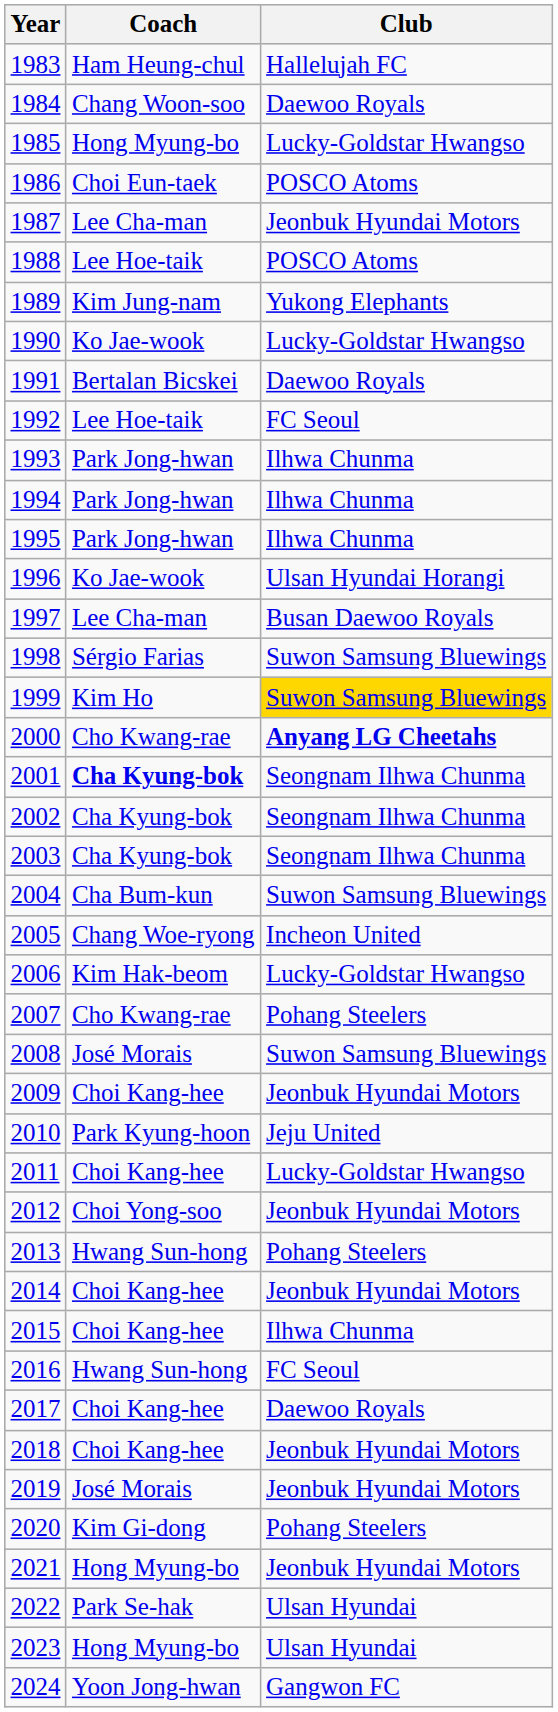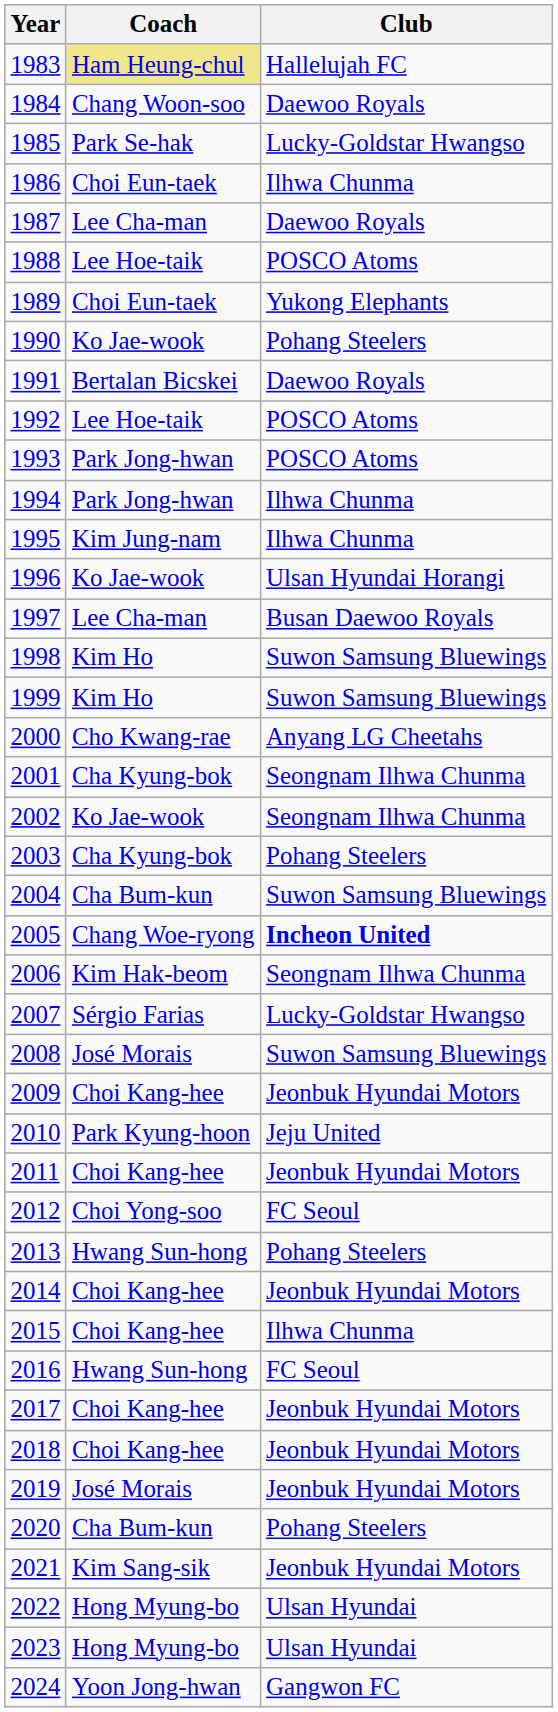 <table class="wikitable" border="1">
 <tr>
 <th>Year</th>
 <th>Coach</th>
 <th>Club</th>
 </tr>
 <tr>
 <td><a href='#'>1983</a></td>
-<td> <a href='#'>Ham Heung-chul</a></td>
+<td style="background: khaki;"> <a href='#'>Ham Heung-chul</a></td>
 <td><a href='#'>Hallelujah FC</a></td>
 </tr>
 <tr>
 <td><a href='#'>1984</a></td>
 <td> <a href='#'>Chang Woon-soo</a></td>
 <td><a href='#'>Daewoo Royals</a></td>
 </tr>
 <tr>
 <td><a href='#'>1985</a></td>
-<td> <a href='#'>Hong Myung-bo</a></td>
+<td> <a href='#'>Park Se-hak</a></td>
 <td><a href='#'>Lucky-Goldstar Hwangso</a></td>
 </tr>
 <tr>
 <td><a href='#'>1986</a></td>
 <td> <a href='#'>Choi Eun-taek</a></td>
-<td><a href='#'>POSCO Atoms</a></td>
+<td><a href='#'>Ilhwa Chunma</a></td>
 </tr>
 <tr>
 <td><a href='#'>1987</a></td>
 <td> <a href='#'>Lee Cha-man</a></td>
-<td><a href='#'>Jeonbuk Hyundai Motors</a></td>
+<td><a href='#'>Daewoo Royals</a></td>
 </tr>
 <tr>
 <td><a href='#'>1988</a></td>
 <td> <a href='#'>Lee Hoe-taik</a></td>
 <td><a href='#'>POSCO Atoms</a></td>
 </tr>
 <tr>
 <td><a href='#'>1989</a></td>
-<td> <a href='#'>Kim Jung-nam</a></td>
+<td> <a href='#'>Choi Eun-taek</a></td>
 <td><a href='#'>Yukong Elephants</a></td>
 </tr>
 <tr>
 <td><a href='#'>1990</a></td>
 <td> <a href='#'>Ko Jae-wook</a></td>
-<td><a href='#'>Lucky-Goldstar Hwangso</a></td>
+<td><a href='#'>Pohang Steelers</a></td>
 </tr>
 <tr>
 <td><a href='#'>1991</a></td>
 <td> <a href='#'>Bertalan Bicskei</a></td>
 <td><a href='#'>Daewoo Royals</a></td>
 </tr>
 <tr>
 <td><a href='#'>1992</a></td>
 <td> <a href='#'>Lee Hoe-taik</a></td>
-<td><a href='#'>FC Seoul</a></td>
+<td><a href='#'>POSCO Atoms</a></td>
 </tr>
 <tr>
 <td><a href='#'>1993</a></td>
 <td> <a href='#'>Park Jong-hwan</a></td>
-<td><a href='#'>Ilhwa Chunma</a></td>
+<td><a href='#'>POSCO Atoms</a></td>
 </tr>
 <tr>
 <td><a href='#'>1994</a></td>
 <td> <a href='#'>Park Jong-hwan</a></td>
 <td><a href='#'>Ilhwa Chunma</a></td>
 </tr>
 <tr>
 <td><a href='#'>1995</a></td>
-<td> <a href='#'>Park Jong-hwan</a></td>
+<td> <a href='#'>Kim Jung-nam</a></td>
 <td><a href='#'>Ilhwa Chunma</a></td>
 </tr>
 <tr>
 <td><a href='#'>1996</a></td>
 <td> <a href='#'>Ko Jae-wook</a></td>
 <td><a href='#'>Ulsan Hyundai Horangi</a></td>
 </tr>
 <tr>
 <td><a href='#'>1997</a></td>
 <td> <a href='#'>Lee Cha-man</a></td>
 <td><a href='#'>Busan Daewoo Royals</a></td>
 </tr>
 <tr>
 <td><a href='#'>1998</a></td>
-<td> <a href='#'>Sérgio Farias</a></td>
+<td> <a href='#'>Kim Ho</a></td>
 <td><a href='#'>Suwon Samsung Bluewings</a></td>
 </tr>
 <tr>
 <td><a href='#'>1999</a></td>
 <td> <a href='#'>Kim Ho</a></td>
-<td style="background: gold;"><a href='#'>Suwon Samsung Bluewings</a></td>
+<td><a href='#'>Suwon Samsung Bluewings</a></td>
 </tr>
 <tr>
 <td><a href='#'>2000</a></td>
 <td> <a href='#'>Cho Kwang-rae</a></td>
-<td><strong><a href='#'>Anyang LG Cheetahs</a></strong></td>
+<td><a href='#'>Anyang LG Cheetahs</a></td>
 </tr>
 <tr>
 <td><a href='#'>2001</a></td>
-<td><strong> <a href='#'>Cha Kyung-bok</a></strong></td>
+<td> <a href='#'>Cha Kyung-bok</a></td>
 <td><a href='#'>Seongnam Ilhwa Chunma</a></td>
 </tr>
 <tr>
 <td><a href='#'>2002</a></td>
-<td> <a href='#'>Cha Kyung-bok</a></td>
+<td> <a href='#'>Ko Jae-wook</a></td>
 <td><a href='#'>Seongnam Ilhwa Chunma</a></td>
 </tr>
 <tr>
 <td><a href='#'>2003</a></td>
 <td> <a href='#'>Cha Kyung-bok</a></td>
-<td><a href='#'>Seongnam Ilhwa Chunma</a></td>
+<td><a href='#'>Pohang Steelers</a></td>
 </tr>
 <tr>
 <td><a href='#'>2004</a></td>
 <td> <a href='#'>Cha Bum-kun</a></td>
 <td><a href='#'>Suwon Samsung Bluewings</a></td>
 </tr>
 <tr>
 <td><a href='#'>2005</a></td>
 <td> <a href='#'>Chang Woe-ryong</a></td>
-<td><a href='#'>Incheon United</a></td>
+<td><strong><a href='#'>Incheon United</a></strong></td>
 </tr>
 <tr>
 <td><a href='#'>2006</a></td>
 <td> <a href='#'>Kim Hak-beom</a></td>
-<td><a href='#'>Lucky-Goldstar Hwangso</a></td>
+<td><a href='#'>Seongnam Ilhwa Chunma</a></td>
 </tr>
 <tr>
 <td><a href='#'>2007</a></td>
-<td> <a href='#'>Cho Kwang-rae</a></td>
-<td><a href='#'>Pohang Steelers</a></td>
+<td> <a href='#'>Sérgio Farias</a></td>
+<td><a href='#'>Lucky-Goldstar Hwangso</a></td>
 </tr>
 <tr>
 <td><a href='#'>2008</a></td>
 <td> <a href='#'>José Morais</a></td>
 <td><a href='#'>Suwon Samsung Bluewings</a></td>
 </tr>
 <tr>
 <td><a href='#'>2009</a></td>
 <td> <a href='#'>Choi Kang-hee</a></td>
 <td><a href='#'>Jeonbuk Hyundai Motors</a></td>
 </tr>
 <tr>
 <td><a href='#'>2010</a></td>
 <td> <a href='#'>Park Kyung-hoon</a></td>
 <td><a href='#'>Jeju United</a></td>
 </tr>
 <tr>
 <td><a href='#'>2011</a></td>
 <td> <a href='#'>Choi Kang-hee</a></td>
-<td><a href='#'>Lucky-Goldstar Hwangso</a></td>
+<td><a href='#'>Jeonbuk Hyundai Motors</a></td>
 </tr>
 <tr>
 <td><a href='#'>2012</a></td>
 <td> <a href='#'>Choi Yong-soo</a></td>
-<td><a href='#'>Jeonbuk Hyundai Motors</a></td>
+<td><a href='#'>FC Seoul</a></td>
 </tr>
 <tr>
 <td><a href='#'>2013</a></td>
 <td> <a href='#'>Hwang Sun-hong</a></td>
 <td><a href='#'>Pohang Steelers</a></td>
 </tr>
 <tr>
 <td><a href='#'>2014</a></td>
 <td> <a href='#'>Choi Kang-hee</a></td>
 <td><a href='#'>Jeonbuk Hyundai Motors</a></td>
 </tr>
 <tr>
 <td><a href='#'>2015</a></td>
 <td> <a href='#'>Choi Kang-hee</a></td>
 <td><a href='#'>Ilhwa Chunma</a></td>
 </tr>
 <tr>
 <td><a href='#'>2016</a></td>
 <td> <a href='#'>Hwang Sun-hong</a></td>
 <td><a href='#'>FC Seoul</a></td>
 </tr>
 <tr>
 <td><a href='#'>2017</a></td>
 <td> <a href='#'>Choi Kang-hee</a></td>
-<td><a href='#'>Daewoo Royals</a></td>
+<td><a href='#'>Jeonbuk Hyundai Motors</a></td>
 </tr>
 <tr>
 <td><a href='#'>2018</a></td>
 <td> <a href='#'>Choi Kang-hee</a></td>
 <td><a href='#'>Jeonbuk Hyundai Motors</a></td>
 </tr>
 <tr>
 <td><a href='#'>2019</a></td>
 <td> <a href='#'>José Morais</a></td>
 <td><a href='#'>Jeonbuk Hyundai Motors</a></td>
 </tr>
 <tr>
 <td><a href='#'>2020</a></td>
-<td> <a href='#'>Kim Gi-dong</a></td>
+<td> <a href='#'>Cha Bum-kun</a></td>
 <td><a href='#'>Pohang Steelers</a></td>
 </tr>
 <tr>
 <td><a href='#'>2021</a></td>
-<td> <a href='#'>Hong Myung-bo</a></td>
+<td> <a href='#'>Kim Sang-sik</a></td>
 <td><a href='#'>Jeonbuk Hyundai Motors</a></td>
 </tr>
 <tr>
 <td><a href='#'>2022</a></td>
-<td> <a href='#'>Park Se-hak</a></td>
+<td> <a href='#'>Hong Myung-bo</a></td>
 <td><a href='#'>Ulsan Hyundai</a></td>
 </tr>
 <tr>
 <td><a href='#'>2023</a></td>
 <td> <a href='#'>Hong Myung-bo</a></td>
 <td><a href='#'>Ulsan Hyundai</a></td>
 </tr>
 <tr>
 <td><a href='#'>2024</a></td>
 <td> <a href='#'>Yoon Jong-hwan</a></td>
 <td><a href='#'>Gangwon FC</a></td>
 </tr>
 </table>
